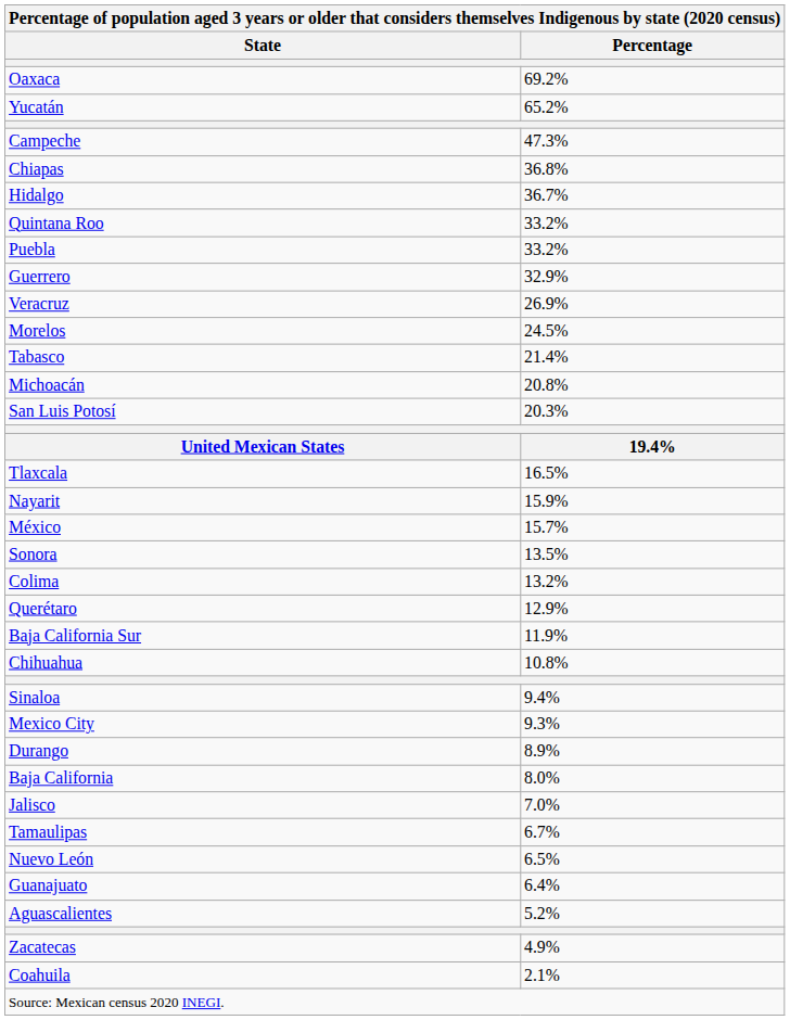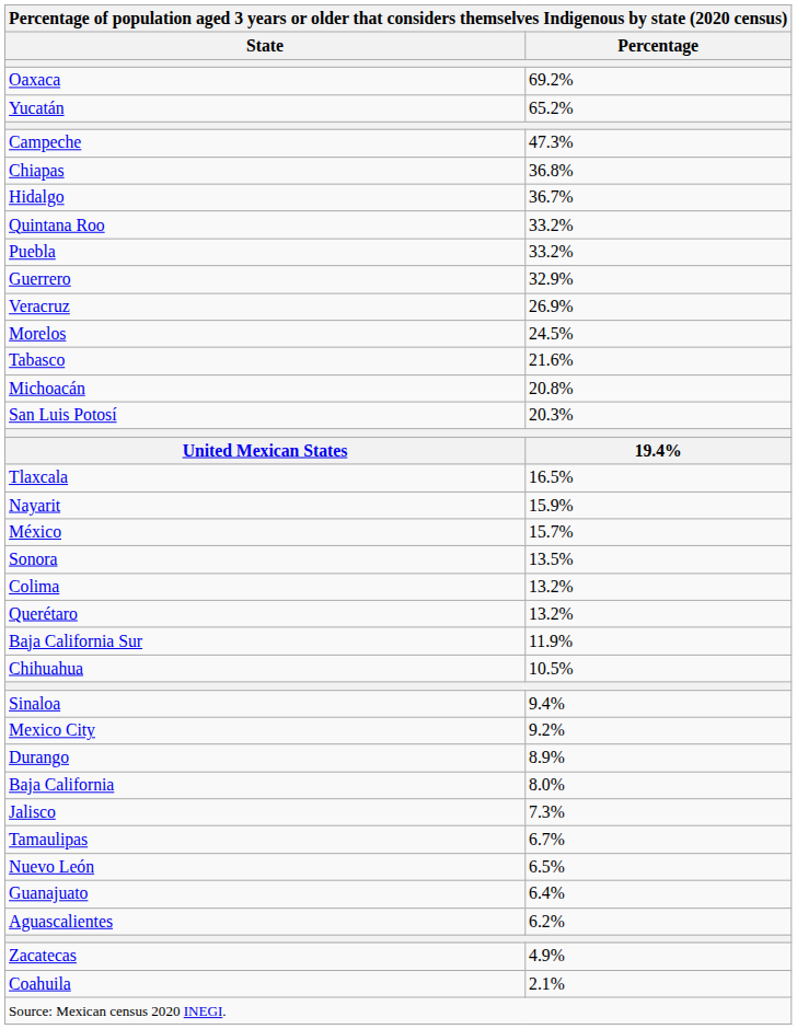 <table class="wikitable" style="float: center;">
 <tr>
 <th colspan="8">Percentage of population aged 3 years or older that considers themselves Indigenous by state (2020 census)</th>
 </tr>
 <tr>
 <th>State</th>
 <th>Percentage</th>
 </tr>
 <tr>
 <th colspan="8"></th>
 </tr>
 <tr>
 <td> <a href='#'>Oaxaca</a></td>
 <td>69.2%</td>
 </tr>
 <tr>
 <td> <a href='#'>Yucatán</a></td>
 <td>65.2%</td>
 </tr>
 <tr>
 <th colspan="8"></th>
 </tr>
 <tr>
 <td> <a href='#'>Campeche</a></td>
 <td>47.3%</td>
 </tr>
 <tr>
 <td> <a href='#'>Chiapas</a></td>
 <td>36.8%</td>
 </tr>
 <tr>
 <td> <a href='#'>Hidalgo</a></td>
 <td>36.7%</td>
 </tr>
 <tr>
 <td> <a href='#'>Quintana Roo</a></td>
 <td>33.2%</td>
 </tr>
 <tr>
 <td> <a href='#'>Puebla</a></td>
 <td>33.2%</td>
 </tr>
 <tr>
 <td> <a href='#'>Guerrero</a></td>
 <td>32.9%</td>
 </tr>
 <tr>
 <td> <a href='#'>Veracruz</a></td>
 <td>26.9%</td>
 </tr>
 <tr>
 <td> <a href='#'>Morelos</a></td>
 <td>24.5%</td>
 </tr>
 <tr>
 <td> <a href='#'>Tabasco</a></td>
-<td>21.4%</td>
+<td>21.6%</td>
 </tr>
 <tr>
 <td> <a href='#'>Michoacán</a></td>
 <td>20.8%</td>
 </tr>
 <tr>
 <td> <a href='#'>San Luis Potosí</a></td>
 <td>20.3%</td>
 </tr>
 <tr>
 <th colspan="8"></th>
 </tr>
 <tr>
 <th scope="row"> <strong><a href='#'>United Mexican States</a></strong></th>
 <th><strong>19.4%</strong></th>
 </tr>
 <tr>
 <td> <a href='#'>Tlaxcala</a></td>
 <td>16.5%</td>
 </tr>
 <tr>
 <td> <a href='#'>Nayarit</a></td>
 <td>15.9%</td>
 </tr>
 <tr>
 <td> <a href='#'>México</a></td>
 <td>15.7%</td>
 </tr>
 <tr>
 <td> <a href='#'>Sonora</a></td>
 <td>13.5%</td>
 </tr>
 <tr>
 <td> <a href='#'>Colima</a></td>
 <td>13.2%</td>
 </tr>
 <tr>
 <td> <a href='#'>Querétaro</a></td>
-<td>12.9%</td>
+<td>13.2%</td>
 </tr>
 <tr>
 <td> <a href='#'>Baja California Sur</a></td>
 <td>11.9%</td>
 </tr>
 <tr>
 <td> <a href='#'>Chihuahua</a></td>
-<td>10.8%</td>
+<td>10.5%</td>
 </tr>
 <tr>
 <th colspan="8"></th>
 </tr>
 <tr>
 <td> <a href='#'>Sinaloa</a></td>
 <td>9.4%</td>
 </tr>
 <tr>
 <td> <a href='#'>Mexico City</a></td>
-<td>9.3%</td>
+<td>9.2%</td>
 </tr>
 <tr>
 <td> <a href='#'>Durango</a></td>
 <td>8.9%</td>
 </tr>
 <tr>
 <td> <a href='#'>Baja California</a></td>
 <td>8.0%</td>
 </tr>
 <tr>
 <td> <a href='#'>Jalisco</a></td>
-<td>7.0%</td>
+<td>7.3%</td>
 </tr>
 <tr>
 <td> <a href='#'>Tamaulipas</a></td>
 <td>6.7%</td>
 </tr>
 <tr>
 <td> <a href='#'>Nuevo León</a></td>
 <td>6.5%</td>
 </tr>
 <tr>
 <td> <a href='#'>Guanajuato</a></td>
 <td>6.4%</td>
 </tr>
 <tr>
 <td> <a href='#'>Aguascalientes</a></td>
-<td>5.2%</td>
+<td>6.2%</td>
 </tr>
 <tr>
 <th colspan="8"></th>
 </tr>
 <tr>
 <td> <a href='#'>Zacatecas</a></td>
 <td>4.9%</td>
 </tr>
 <tr>
 <td> <a href='#'>Coahuila</a></td>
 <td>2.1%</td>
 </tr>
 <tr>
 <td colspan="8" style="text-align:left;"><small>Source: Mexican census 2020 <a href='#'>INEGI</a>.</small></td>
 </tr>
 </table>
